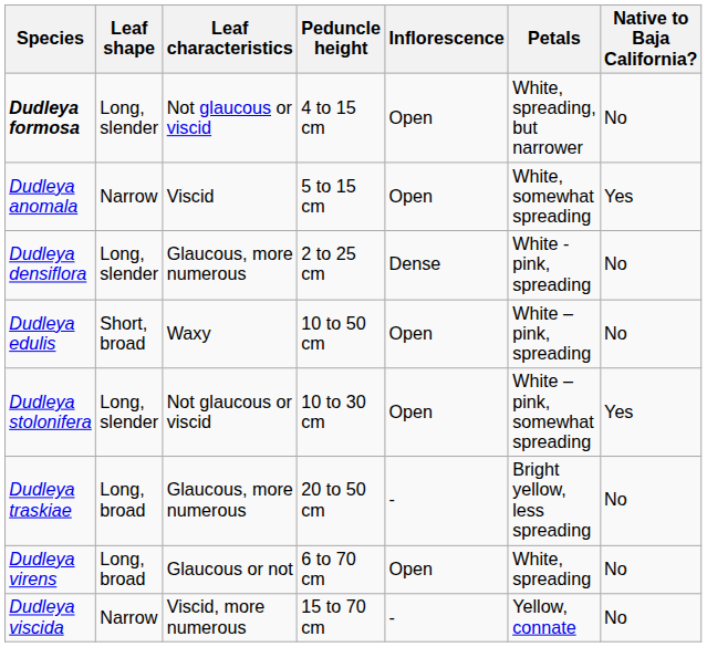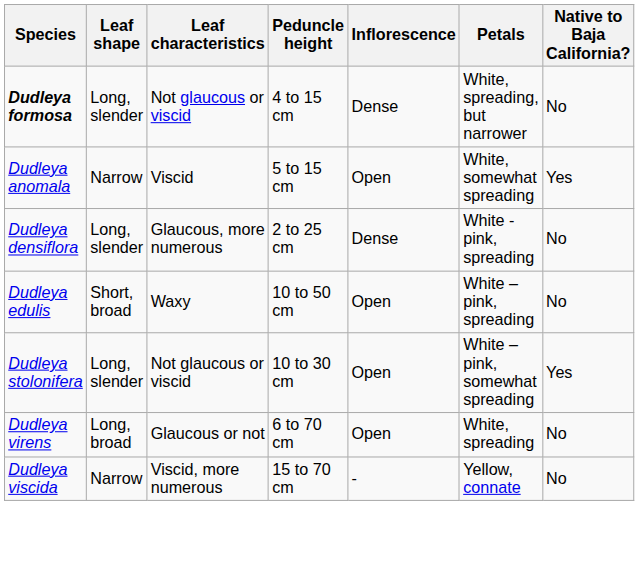 <table class="wikitable">
 <tr>
 <th>Species</th>
 <th>Leaf shape</th>
 <th>Leaf characteristics</th>
 <th>Peduncle height</th>
 <th>Inflorescence</th>
 <th>Petals</th>
 <th><strong>Native to Baja California?</strong></th>
 </tr>
 <tr>
 <td><strong><em>Dudleya formosa</em></strong></td>
 <td>Long, slender</td>
 <td>Not <a href='#'>glaucous</a> or <a href='#'>viscid</a></td>
 <td>4 to 15 cm</td>
-<td>Open</td>
+<td>Dense</td>
 <td>White, spreading, but narrower</td>
 <td>No</td>
 </tr>
 <tr>
 <td><em><a href='#'>Dudleya anomala</a></em></td>
 <td>Narrow</td>
 <td>Viscid</td>
 <td>5 to 15 cm</td>
 <td>Open</td>
 <td>White, somewhat spreading</td>
 <td>Yes</td>
 </tr>
 <tr>
 <td><em><a href='#'>Dudleya densiflora</a></em></td>
 <td>Long, slender</td>
 <td>Glaucous, more numerous</td>
 <td>2 to 25 cm</td>
 <td>Dense</td>
 <td>White - pink, spreading</td>
 <td>No</td>
 </tr>
 <tr>
 <td><em><a href='#'>Dudleya edulis</a></em></td>
 <td>Short, broad</td>
 <td>Waxy</td>
 <td>10 to 50 cm</td>
 <td>Open</td>
 <td>White – pink, spreading</td>
 <td>No</td>
 </tr>
 <tr>
 <td><em><a href='#'>Dudleya stolonifera</a></em></td>
 <td>Long, slender</td>
 <td>Not glaucous or viscid</td>
 <td>10 to 30 cm</td>
 <td>Open</td>
 <td>White – pink, somewhat spreading</td>
 <td>Yes</td>
 </tr>
 <tr>
-<td><em><a href='#'>Dudleya traskiae</a></em></td>
-<td>Long, broad</td>
-<td>Glaucous, more numerous</td>
-<td>20 to 50 cm</td>
-<td>-</td>
-<td>Bright yellow, less spreading</td>
-<td>No</td>
-</tr>
-<tr>
 <td><em><a href='#'>Dudleya virens</a></em></td>
 <td>Long, broad</td>
 <td>Glaucous or not</td>
 <td>6 to 70 cm</td>
 <td>Open</td>
 <td>White, spreading</td>
 <td>No</td>
 </tr>
 <tr>
 <td><em><a href='#'>Dudleya viscida</a></em></td>
 <td>Narrow</td>
 <td>Viscid, more numerous</td>
 <td>15 to 70 cm</td>
 <td>-</td>
 <td>Yellow, <a href='#'>connate</a></td>
 <td>No</td>
 </tr>
 </table>
